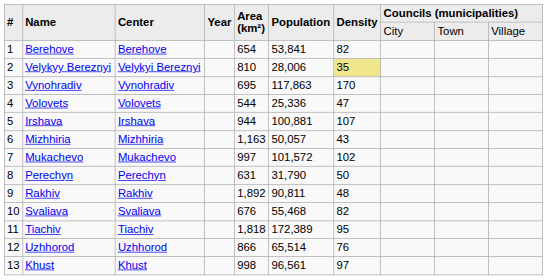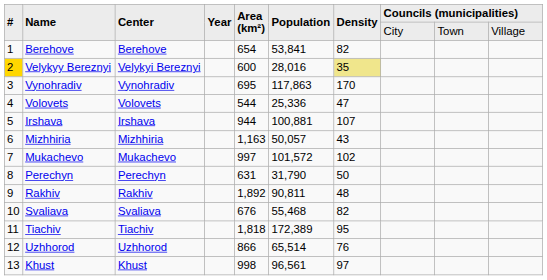 <table class="wikitable">
 <tr bgcolor="#ECECEC">
 <td rowspan=2><strong>#</strong></td>
 <td rowspan=2><strong>Name</strong></td>
 <td rowspan=2><strong>Center</strong></td>
 <td rowspan=2><strong>Year</strong></td>
 <td rowspan=2><strong>Area<br>(km²)</strong></td>
 <td rowspan=2><strong>Population</strong></td>
 <td rowspan=2><strong>Density</strong></td>
 <td colspan=3><strong>Councils (municipalities)</strong></td>
 </tr>
 <tr bgcolor="#ECECEC">
 <td width=10%>City</td>
 <td width=10%>Town</td>
 <td width=10%>Village</td>
 </tr>
 <tr>
 <td>1</td>
 <td><a href='#'>Berehove</a></td>
 <td><a href='#'>Berehove</a></td>
 <td></td>
 <td>654</td>
 <td>53,841</td>
 <td>82</td>
 <td></td>
 <td></td>
 <td></td>
 </tr>
 <tr>
-<td>2</td>
+<td style="background: gold;">2</td>
 <td><a href='#'>Velykyy Bereznyi</a></td>
 <td><a href='#'>Velykyi Bereznyi</a></td>
 <td></td>
-<td>810</td>
-<td>28,006</td>
+<td>600</td>
+<td>28,016</td>
 <td style="background: khaki;">35</td>
 <td></td>
 <td></td>
 <td></td>
 </tr>
 <tr>
 <td>3</td>
 <td><a href='#'>Vynohradiv</a></td>
 <td><a href='#'>Vynohradiv</a></td>
 <td></td>
 <td>695</td>
 <td>117,863</td>
 <td>170</td>
 <td></td>
 <td></td>
 <td></td>
 </tr>
 <tr>
 <td>4</td>
 <td><a href='#'>Volovets</a></td>
 <td><a href='#'>Volovets</a></td>
 <td></td>
 <td>544</td>
 <td>25,336</td>
 <td>47</td>
 <td></td>
 <td></td>
 <td></td>
 </tr>
 <tr>
 <td>5</td>
 <td><a href='#'>Irshava</a></td>
 <td><a href='#'>Irshava</a></td>
 <td></td>
 <td>944</td>
 <td>100,881</td>
 <td>107</td>
 <td></td>
 <td></td>
 <td></td>
 </tr>
 <tr>
 <td>6</td>
 <td><a href='#'>Mizhhiria</a></td>
 <td><a href='#'>Mizhhiria</a></td>
 <td></td>
 <td>1,163</td>
 <td>50,057</td>
 <td>43</td>
 <td></td>
 <td></td>
 <td></td>
 </tr>
 <tr>
 <td>7</td>
 <td><a href='#'>Mukachevo</a></td>
 <td><a href='#'>Mukachevo</a></td>
 <td></td>
 <td>997</td>
 <td>101,572</td>
 <td>102</td>
 <td></td>
 <td></td>
 <td></td>
 </tr>
 <tr>
 <td>8</td>
 <td><a href='#'>Perechyn</a></td>
 <td><a href='#'>Perechyn</a></td>
 <td></td>
 <td>631</td>
 <td>31,790</td>
 <td>50</td>
 <td></td>
 <td></td>
 <td></td>
 </tr>
 <tr>
 <td>9</td>
 <td><a href='#'>Rakhiv</a></td>
 <td><a href='#'>Rakhiv</a></td>
 <td></td>
 <td>1,892</td>
 <td>90,811</td>
 <td>48</td>
 <td></td>
 <td></td>
 <td></td>
 </tr>
 <tr>
 <td>10</td>
 <td><a href='#'>Svaliava</a></td>
 <td><a href='#'>Svaliava</a></td>
 <td></td>
 <td>676</td>
 <td>55,468</td>
 <td>82</td>
 <td></td>
 <td></td>
 <td></td>
 </tr>
 <tr>
 <td>11</td>
 <td><a href='#'>Tiachiv</a></td>
 <td><a href='#'>Tiachiv</a></td>
 <td></td>
 <td>1,818</td>
 <td>172,389</td>
 <td>95</td>
 <td></td>
 <td></td>
 <td></td>
 </tr>
 <tr>
 <td>12</td>
 <td><a href='#'>Uzhhorod</a></td>
 <td><a href='#'>Uzhhorod</a></td>
 <td></td>
 <td>866</td>
 <td>65,514</td>
 <td>76</td>
 <td></td>
 <td></td>
 <td></td>
 </tr>
 <tr>
 <td>13</td>
 <td><a href='#'>Khust</a></td>
 <td><a href='#'>Khust</a></td>
 <td></td>
 <td>998</td>
 <td>96,561</td>
 <td>97</td>
 <td></td>
 <td></td>
 <td></td>
 </tr>
 </table>
